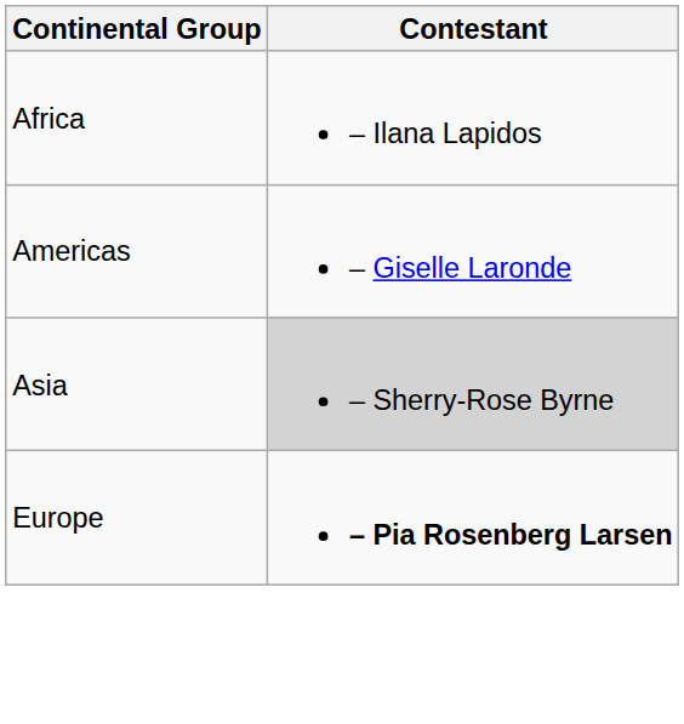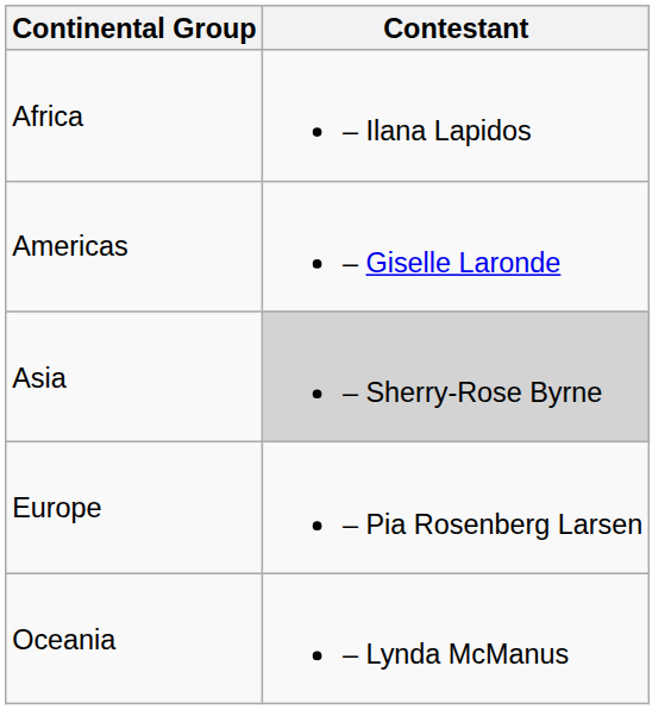 <table class="wikitable sortable" style="font-size:95%;">
 <tr>
 <th>Continental Group</th>
 <th>Contestant</th>
 </tr>
 <tr>
 <td>Africa</td>
 <td><br><ul><li> – Ilana Lapidos</li></ul></td>
 </tr>
 <tr>
 <td>Americas</td>
 <td><br><ul><li> – <a href='#'>Giselle Laronde</a></li></ul></td>
 </tr>
 <tr>
 <td>Asia</td>
 <td style="background: lightgrey;"><br><ul><li> – Sherry-Rose Byrne</li></ul></td>
 </tr>
 <tr>
 <td>Europe</td>
-<td><strong><br><ul><li> – Pia Rosenberg Larsen</li></ul></strong></td>
+<td><br><ul><li> – Pia Rosenberg Larsen</li></ul></td>
+</tr>
+<tr>
+<td>Oceania</td>
+<td><br><ul><li> – Lynda McManus</li></ul></td>
 </tr>
 </table>
